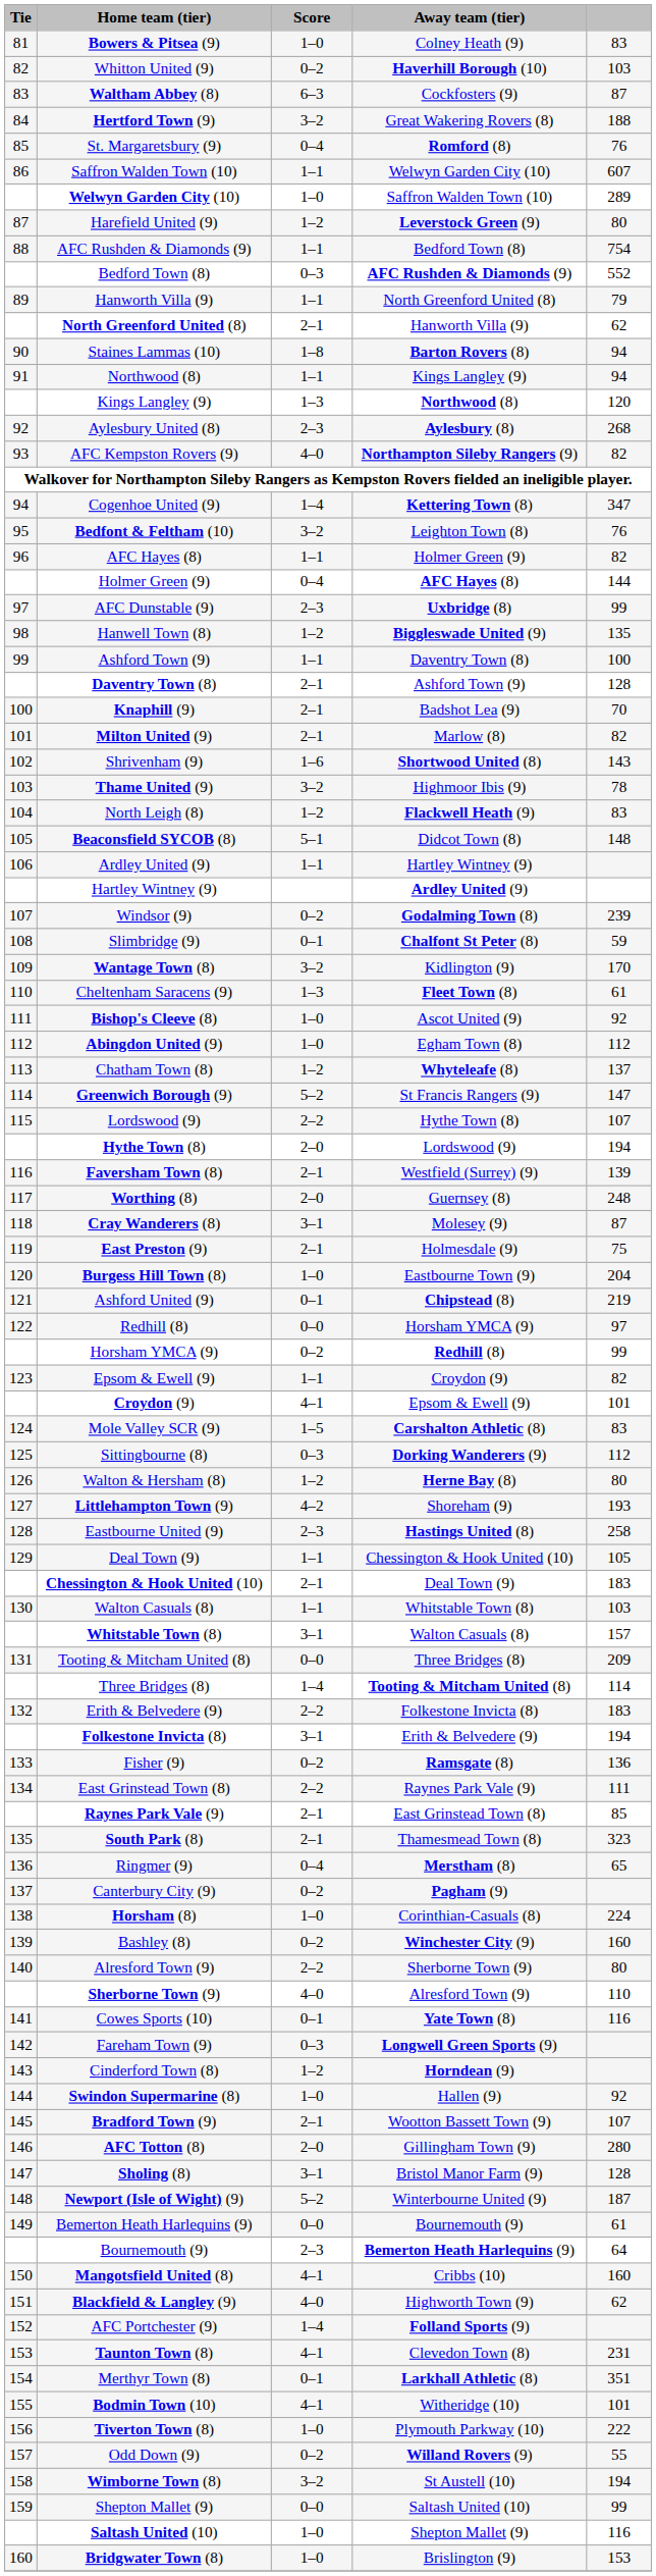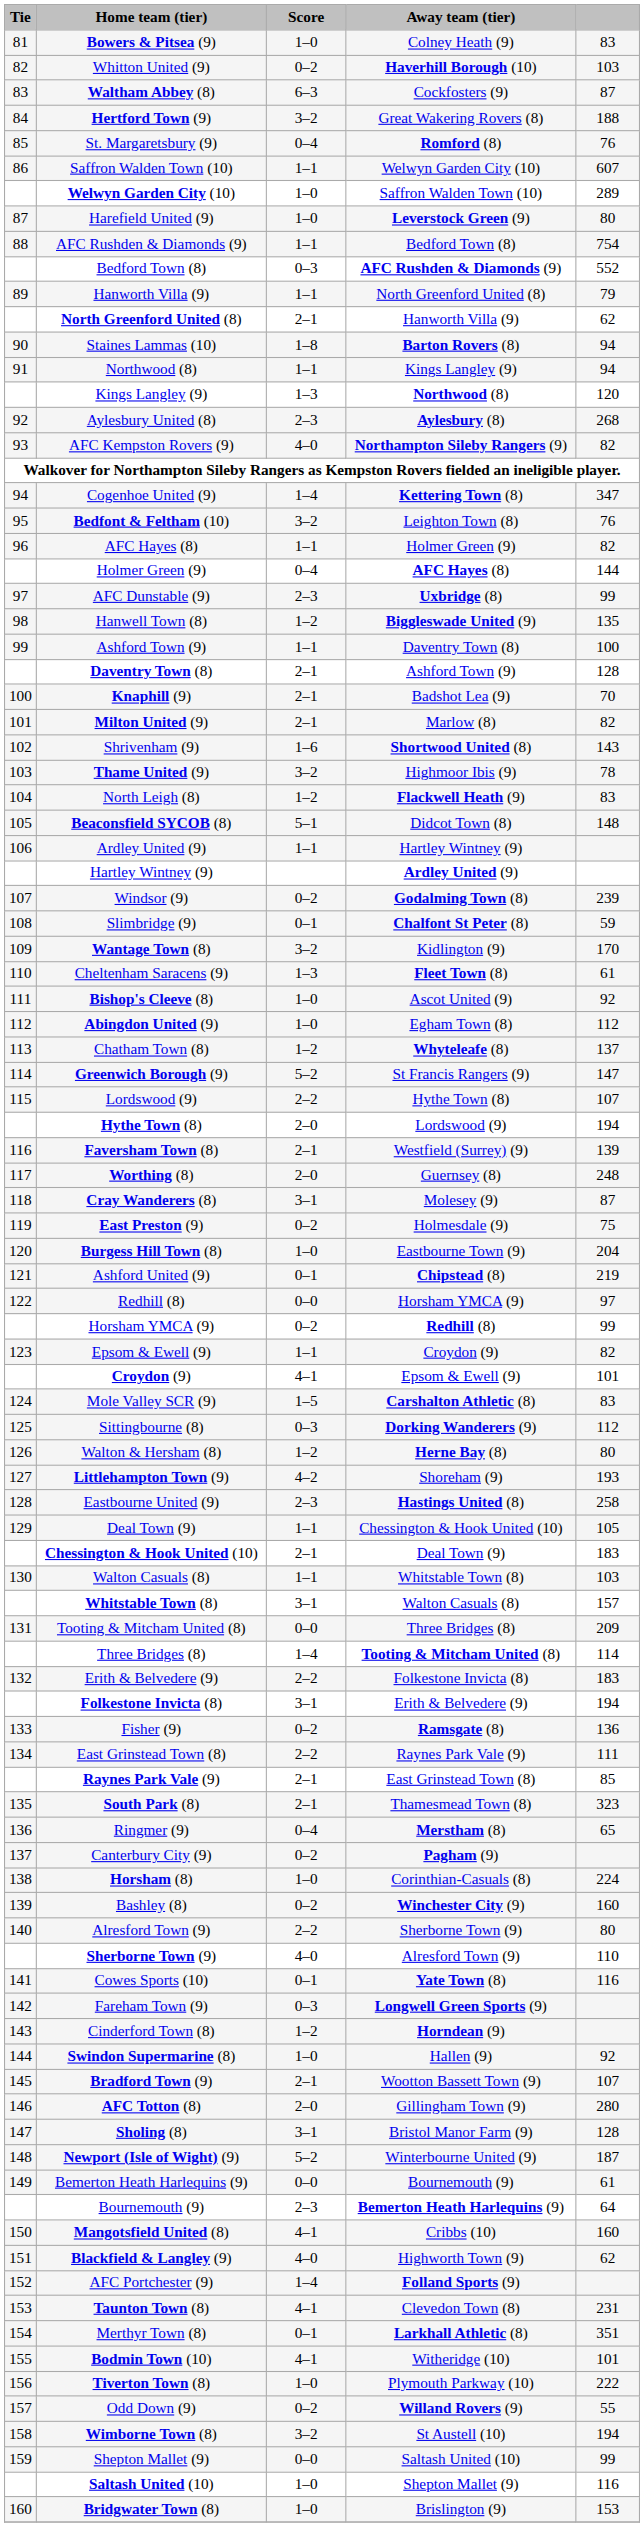 <table class="wikitable" style="width: 600px; background:WhiteSmoke; text-align:center; font-size:90%">
 <tr>
 <td scope="col" style="width:  5.00%; background:silver;"><strong>Tie</strong></td>
 <td scope="col" style="width: 36.25%; background:silver;"><strong>Home team (tier)</strong></td>
 <td scope="col" style="width: 12.50%; background:silver;"><strong>Score</strong></td>
 <td scope="col" style="width: 36.25%; background:silver;"><strong>Away team (tier)</strong></td>
 <td scope="col" style="width: 10.00%; background:silver;"><strong></strong></td>
 </tr>
 <tr>
 <td>81</td>
 <td><strong><a href='#'>Bowers & Pitsea</a></strong> (9)</td>
 <td>1–0</td>
 <td><a href='#'>Colney Heath</a> (9)</td>
 <td>83</td>
 </tr>
 <tr>
 <td>82</td>
 <td><a href='#'>Whitton United</a> (9)</td>
 <td>0–2</td>
 <td><strong><a href='#'>Haverhill Borough</a></strong> (10)</td>
 <td>103</td>
 </tr>
 <tr>
 <td>83</td>
 <td><strong><a href='#'>Waltham Abbey</a></strong> (8)</td>
 <td>6–3</td>
 <td><a href='#'>Cockfosters</a> (9)</td>
 <td>87</td>
 </tr>
 <tr>
 <td>84</td>
 <td><strong><a href='#'>Hertford Town</a></strong> (9)</td>
 <td>3–2</td>
 <td><a href='#'>Great Wakering Rovers</a> (8)</td>
 <td>188</td>
 </tr>
 <tr>
 <td>85</td>
 <td><a href='#'>St. Margaretsbury</a> (9)</td>
 <td>0–4</td>
 <td><strong><a href='#'>Romford</a></strong> (8)</td>
 <td>76</td>
 </tr>
 <tr>
 <td>86</td>
 <td><a href='#'>Saffron Walden Town</a> (10)</td>
 <td>1–1</td>
 <td><a href='#'>Welwyn Garden City</a> (10)</td>
 <td>607</td>
 </tr>
 <tr style="background:white;">
 <td><em></em></td>
 <td><strong><a href='#'>Welwyn Garden City</a></strong> (10)</td>
 <td>1–0 </td>
 <td><a href='#'>Saffron Walden Town</a> (10)</td>
 <td>289</td>
 </tr>
 <tr>
 <td>87</td>
 <td><a href='#'>Harefield United</a> (9)</td>
-<td>1–2</td>
+<td>1–0</td>
 <td><strong><a href='#'>Leverstock Green</a></strong> (9)</td>
 <td>80</td>
 </tr>
 <tr>
 <td>88</td>
 <td><a href='#'>AFC Rushden & Diamonds</a> (9)</td>
 <td>1–1</td>
 <td><a href='#'>Bedford Town</a> (8)</td>
 <td>754</td>
 </tr>
 <tr style="background:white;">
 <td><em></em></td>
 <td><a href='#'>Bedford Town</a> (8)</td>
 <td>0–3</td>
 <td><strong><a href='#'>AFC Rushden & Diamonds</a></strong> (9)</td>
 <td>552</td>
 </tr>
 <tr>
 <td>89</td>
 <td><a href='#'>Hanworth Villa</a> (9)</td>
 <td>1–1</td>
 <td><a href='#'>North Greenford United</a> (8)</td>
 <td>79</td>
 </tr>
 <tr style="background:white;">
 <td><em></em></td>
 <td><strong><a href='#'>North Greenford United</a></strong> (8)</td>
 <td>2–1</td>
 <td><a href='#'>Hanworth Villa</a> (9)</td>
 <td>62</td>
 </tr>
 <tr>
 <td>90</td>
 <td><a href='#'>Staines Lammas</a> (10)</td>
 <td>1–8</td>
 <td><strong><a href='#'>Barton Rovers</a></strong> (8)</td>
 <td>94</td>
 </tr>
 <tr>
 <td>91</td>
 <td><a href='#'>Northwood</a> (8)</td>
 <td>1–1</td>
 <td><a href='#'>Kings Langley</a> (9)</td>
 <td>94</td>
 </tr>
 <tr style="background:white;">
 <td><em></em></td>
 <td><a href='#'>Kings Langley</a> (9)</td>
 <td>1–3 </td>
 <td><strong><a href='#'>Northwood</a></strong> (8)</td>
 <td>120</td>
 </tr>
 <tr>
 <td>92</td>
 <td><a href='#'>Aylesbury United</a> (8)</td>
 <td>2–3</td>
 <td><strong><a href='#'>Aylesbury</a></strong> (8)</td>
 <td>268</td>
 </tr>
 <tr>
 <td>93</td>
 <td><a href='#'>AFC Kempston Rovers</a> (9)</td>
 <td>4–0</td>
 <td><strong><a href='#'>Northampton Sileby Rangers</a></strong> (9)</td>
 <td>82</td>
 </tr>
 <tr>
 <th colspan="5" style="background:white;">Walkover for Northampton Sileby Rangers as Kempston Rovers fielded an ineligible player.</th>
 </tr>
 <tr>
 <td>94</td>
 <td><a href='#'>Cogenhoe United</a> (9)</td>
 <td>1–4</td>
 <td><strong><a href='#'>Kettering Town</a></strong> (8)</td>
 <td>347</td>
 </tr>
 <tr>
 <td>95</td>
 <td><strong><a href='#'>Bedfont & Feltham</a></strong> (10)</td>
 <td>3–2</td>
 <td><a href='#'>Leighton Town</a> (8)</td>
 <td>76</td>
 </tr>
 <tr>
 <td>96</td>
 <td><a href='#'>AFC Hayes</a> (8)</td>
 <td>1–1</td>
 <td><a href='#'>Holmer Green</a> (9)</td>
 <td>82</td>
 </tr>
 <tr style="background:white;">
 <td><em></em></td>
 <td><a href='#'>Holmer Green</a> (9)</td>
 <td>0–4</td>
 <td><strong><a href='#'>AFC Hayes</a></strong> (8)</td>
 <td>144</td>
 </tr>
 <tr>
 <td>97</td>
 <td><a href='#'>AFC Dunstable</a> (9)</td>
 <td>2–3</td>
 <td><strong><a href='#'>Uxbridge</a></strong> (8)</td>
 <td>99</td>
 </tr>
 <tr>
 <td>98</td>
 <td><a href='#'>Hanwell Town</a> (8)</td>
 <td>1–2</td>
 <td><strong><a href='#'>Biggleswade United</a></strong> (9)</td>
 <td>135</td>
 </tr>
 <tr>
 <td>99</td>
 <td><a href='#'>Ashford Town</a> (9)</td>
 <td>1–1</td>
 <td><a href='#'>Daventry Town</a> (8)</td>
 <td>100</td>
 </tr>
 <tr style="background:white;">
 <td><em></em></td>
 <td><strong><a href='#'>Daventry Town</a></strong> (8)</td>
 <td>2–1</td>
 <td><a href='#'>Ashford Town</a> (9)</td>
 <td>128</td>
 </tr>
 <tr>
 <td>100</td>
 <td><strong><a href='#'>Knaphill</a></strong> (9)</td>
 <td>2–1</td>
 <td><a href='#'>Badshot Lea</a> (9)</td>
 <td>70</td>
 </tr>
 <tr>
 <td>101</td>
 <td><strong><a href='#'>Milton United</a></strong> (9)</td>
 <td>2–1</td>
 <td><a href='#'>Marlow</a> (8)</td>
 <td>82</td>
 </tr>
 <tr>
 <td>102</td>
 <td><a href='#'>Shrivenham</a> (9)</td>
 <td>1–6</td>
 <td><strong><a href='#'>Shortwood United</a></strong> (8)</td>
 <td>143</td>
 </tr>
 <tr>
 <td>103</td>
 <td><strong><a href='#'>Thame United</a></strong> (9)</td>
 <td>3–2</td>
 <td><a href='#'>Highmoor Ibis</a> (9)</td>
 <td>78</td>
 </tr>
 <tr>
 <td>104</td>
 <td><a href='#'>North Leigh</a> (8)</td>
 <td>1–2</td>
 <td><strong><a href='#'>Flackwell Heath</a></strong> (9)</td>
 <td>83</td>
 </tr>
 <tr>
 <td>105</td>
 <td><strong><a href='#'>Beaconsfield SYCOB</a></strong> (8)</td>
 <td>5–1</td>
 <td><a href='#'>Didcot Town</a> (8)</td>
 <td>148</td>
 </tr>
 <tr>
 <td>106</td>
 <td><a href='#'>Ardley United</a> (9)</td>
 <td>1–1</td>
 <td><a href='#'>Hartley Wintney</a> (9)</td>
 <td></td>
 </tr>
 <tr style="background:white;">
 <td><em></em></td>
 <td><a href='#'>Hartley Wintney</a> (9)</td>
 <td></td>
 <td><strong><a href='#'>Ardley United</a></strong> (9)</td>
 <td></td>
 </tr>
 <tr>
 <td>107</td>
 <td><a href='#'>Windsor</a> (9)</td>
 <td>0–2</td>
 <td><strong><a href='#'>Godalming Town</a></strong> (8)</td>
 <td>239</td>
 </tr>
 <tr>
 <td>108</td>
 <td><a href='#'>Slimbridge</a> (9)</td>
 <td>0–1</td>
 <td><strong><a href='#'>Chalfont St Peter</a></strong> (8)</td>
 <td>59</td>
 </tr>
 <tr>
 <td>109</td>
 <td><strong><a href='#'>Wantage Town</a></strong> (8)</td>
 <td>3–2</td>
 <td><a href='#'>Kidlington</a> (9)</td>
 <td>170</td>
 </tr>
 <tr>
 <td>110</td>
 <td><a href='#'>Cheltenham Saracens</a> (9)</td>
 <td>1–3</td>
 <td><strong><a href='#'>Fleet Town</a></strong> (8)</td>
 <td>61</td>
 </tr>
 <tr>
 <td>111</td>
 <td><strong><a href='#'>Bishop's Cleeve</a></strong> (8)</td>
 <td>1–0</td>
 <td><a href='#'>Ascot United</a> (9)</td>
 <td>92</td>
 </tr>
 <tr>
 <td>112</td>
 <td><strong><a href='#'>Abingdon United</a></strong> (9)</td>
 <td>1–0</td>
 <td><a href='#'>Egham Town</a> (8)</td>
 <td>112</td>
 </tr>
 <tr>
 <td>113</td>
 <td><a href='#'>Chatham Town</a> (8)</td>
 <td>1–2</td>
 <td><strong><a href='#'>Whyteleafe</a></strong> (8)</td>
 <td>137</td>
 </tr>
 <tr>
 <td>114</td>
 <td><strong><a href='#'>Greenwich Borough</a></strong> (9)</td>
 <td>5–2</td>
 <td><a href='#'>St Francis Rangers</a> (9)</td>
 <td>147</td>
 </tr>
 <tr>
 <td>115</td>
 <td><a href='#'>Lordswood</a> (9)</td>
 <td>2–2</td>
 <td><a href='#'>Hythe Town</a> (8)</td>
 <td>107</td>
 </tr>
 <tr style="background:white;">
 <td><em></em></td>
 <td><strong><a href='#'>Hythe Town</a></strong> (8)</td>
 <td>2–0</td>
 <td><a href='#'>Lordswood</a> (9)</td>
 <td>194</td>
 </tr>
 <tr>
 <td>116</td>
 <td><strong><a href='#'>Faversham Town</a></strong> (8)</td>
 <td>2–1</td>
 <td><a href='#'>Westfield (Surrey)</a> (9)</td>
 <td>139</td>
 </tr>
 <tr>
 <td>117</td>
 <td><strong><a href='#'>Worthing</a></strong> (8)</td>
 <td>2–0</td>
 <td><a href='#'>Guernsey</a> (8)</td>
 <td>248</td>
 </tr>
 <tr>
 <td>118</td>
 <td><strong><a href='#'>Cray Wanderers</a></strong> (8)</td>
 <td>3–1</td>
 <td><a href='#'>Molesey</a> (9)</td>
 <td>87</td>
 </tr>
 <tr>
 <td>119</td>
 <td><strong><a href='#'>East Preston</a></strong> (9)</td>
-<td>2–1</td>
+<td>0–2</td>
 <td><a href='#'>Holmesdale</a> (9)</td>
 <td>75</td>
 </tr>
 <tr>
 <td>120</td>
 <td><strong><a href='#'>Burgess Hill Town</a></strong> (8)</td>
 <td>1–0</td>
 <td><a href='#'>Eastbourne Town</a> (9)</td>
 <td>204</td>
 </tr>
 <tr>
 <td>121</td>
 <td><a href='#'>Ashford United</a> (9)</td>
 <td>0–1</td>
 <td><strong><a href='#'>Chipstead</a></strong> (8)</td>
 <td>219</td>
 </tr>
 <tr>
 <td>122</td>
 <td><a href='#'>Redhill</a> (8)</td>
 <td>0–0</td>
 <td><a href='#'>Horsham YMCA</a> (9)</td>
 <td>97</td>
 </tr>
 <tr style="background:white;">
 <td><em></em></td>
 <td><a href='#'>Horsham YMCA</a> (9)</td>
 <td>0–2</td>
 <td><strong><a href='#'>Redhill</a></strong> (8)</td>
 <td>99</td>
 </tr>
 <tr>
 <td>123</td>
 <td><a href='#'>Epsom & Ewell</a> (9)</td>
 <td>1–1</td>
 <td><a href='#'>Croydon</a> (9)</td>
 <td>82</td>
 </tr>
 <tr style="background:white;">
 <td><em></em></td>
 <td><strong><a href='#'>Croydon</a></strong> (9)</td>
 <td>4–1</td>
 <td><a href='#'>Epsom & Ewell</a> (9)</td>
 <td>101</td>
 </tr>
 <tr>
 <td>124</td>
 <td><a href='#'>Mole Valley SCR</a> (9)</td>
 <td>1–5</td>
 <td><strong><a href='#'>Carshalton Athletic</a></strong> (8)</td>
 <td>83</td>
 </tr>
 <tr>
 <td>125</td>
 <td><a href='#'>Sittingbourne</a> (8)</td>
 <td>0–3</td>
 <td><strong><a href='#'>Dorking Wanderers</a></strong> (9)</td>
 <td>112</td>
 </tr>
 <tr>
 <td>126</td>
 <td><a href='#'>Walton & Hersham</a> (8)</td>
 <td>1–2</td>
 <td><strong><a href='#'>Herne Bay</a></strong> (8)</td>
 <td>80</td>
 </tr>
 <tr>
 <td>127</td>
 <td><strong><a href='#'>Littlehampton Town</a></strong> (9)</td>
 <td>4–2</td>
 <td><a href='#'>Shoreham</a> (9)</td>
 <td>193</td>
 </tr>
 <tr>
 <td>128</td>
 <td><a href='#'>Eastbourne United</a> (9)</td>
 <td>2–3</td>
 <td><strong><a href='#'>Hastings United</a></strong> (8)</td>
 <td>258</td>
 </tr>
 <tr>
 <td>129</td>
 <td><a href='#'>Deal Town</a> (9)</td>
 <td>1–1</td>
 <td><a href='#'>Chessington & Hook United</a> (10)</td>
 <td>105</td>
 </tr>
 <tr style="background:white;">
 <td><em></em></td>
 <td><strong><a href='#'>Chessington & Hook United</a></strong> (10)</td>
 <td>2–1</td>
 <td><a href='#'>Deal Town</a> (9)</td>
 <td>183</td>
 </tr>
 <tr>
 <td>130</td>
 <td><a href='#'>Walton Casuals</a> (8)</td>
 <td>1–1</td>
 <td><a href='#'>Whitstable Town</a> (8)</td>
 <td>103</td>
 </tr>
 <tr style="background:white;">
 <td><em></em></td>
 <td><strong><a href='#'>Whitstable Town</a></strong> (8)</td>
 <td>3–1</td>
 <td><a href='#'>Walton Casuals</a> (8)</td>
 <td>157</td>
 </tr>
 <tr>
 <td>131</td>
 <td><a href='#'>Tooting & Mitcham United</a> (8)</td>
 <td>0–0</td>
 <td><a href='#'>Three Bridges</a> (8)</td>
 <td>209</td>
 </tr>
 <tr style="background:white;">
 <td><em></em></td>
 <td><a href='#'>Three Bridges</a> (8)</td>
 <td>1–4</td>
 <td><strong><a href='#'>Tooting & Mitcham United</a></strong> (8)</td>
 <td>114</td>
 </tr>
 <tr>
 <td>132</td>
 <td><a href='#'>Erith & Belvedere</a> (9)</td>
 <td>2–2</td>
 <td><a href='#'>Folkestone Invicta</a> (8)</td>
 <td>183</td>
 </tr>
 <tr style="background:white;">
 <td><em></em></td>
 <td><strong><a href='#'>Folkestone Invicta</a></strong> (8)</td>
 <td>3–1 </td>
 <td><a href='#'>Erith & Belvedere</a> (9)</td>
 <td>194</td>
 </tr>
 <tr>
 <td>133</td>
 <td><a href='#'>Fisher</a> (9)</td>
 <td>0–2</td>
 <td><strong><a href='#'>Ramsgate</a></strong> (8)</td>
 <td>136</td>
 </tr>
 <tr>
 <td>134</td>
 <td><a href='#'>East Grinstead Town</a> (8)</td>
 <td>2–2</td>
 <td><a href='#'>Raynes Park Vale</a> (9)</td>
 <td>111</td>
 </tr>
 <tr style="background:white;">
 <td><em></em></td>
 <td><strong><a href='#'>Raynes Park Vale</a></strong> (9)</td>
 <td>2–1 </td>
 <td><a href='#'>East Grinstead Town</a> (8)</td>
 <td>85</td>
 </tr>
 <tr>
 <td>135</td>
 <td><strong><a href='#'>South Park</a></strong> (8)</td>
 <td>2–1</td>
 <td><a href='#'>Thamesmead Town</a> (8)</td>
 <td>323</td>
 </tr>
 <tr>
 <td>136</td>
 <td><a href='#'>Ringmer</a> (9)</td>
 <td>0–4</td>
 <td><strong><a href='#'>Merstham</a></strong> (8)</td>
 <td>65</td>
 </tr>
 <tr>
 <td>137</td>
 <td><a href='#'>Canterbury City</a> (9)</td>
 <td>0–2</td>
 <td><strong><a href='#'>Pagham</a></strong> (9)</td>
 <td></td>
 </tr>
 <tr>
 <td>138</td>
 <td><strong><a href='#'>Horsham</a></strong> (8)</td>
 <td>1–0</td>
 <td><a href='#'>Corinthian-Casuals</a> (8)</td>
 <td>224</td>
 </tr>
 <tr>
 <td>139</td>
 <td><a href='#'>Bashley</a> (8)</td>
 <td>0–2</td>
 <td><strong><a href='#'>Winchester City</a></strong> (9)</td>
 <td>160</td>
 </tr>
 <tr>
 <td>140</td>
 <td><a href='#'>Alresford Town</a> (9)</td>
 <td>2–2</td>
 <td><a href='#'>Sherborne Town</a> (9)</td>
 <td>80</td>
 </tr>
 <tr style="background:white;">
 <td><em></em></td>
 <td><strong><a href='#'>Sherborne Town</a></strong> (9)</td>
 <td>4–0</td>
 <td><a href='#'>Alresford Town</a> (9)</td>
 <td>110</td>
 </tr>
 <tr>
 <td>141</td>
 <td><a href='#'>Cowes Sports</a> (10)</td>
 <td>0–1</td>
 <td><strong><a href='#'>Yate Town</a></strong> (8)</td>
 <td>116</td>
 </tr>
 <tr>
 <td>142</td>
 <td><a href='#'>Fareham Town</a> (9)</td>
 <td>0–3</td>
 <td><strong><a href='#'>Longwell Green Sports</a></strong> (9)</td>
 <td></td>
 </tr>
 <tr>
 <td>143</td>
 <td><a href='#'>Cinderford Town</a> (8)</td>
 <td>1–2</td>
 <td><strong><a href='#'>Horndean</a></strong> (9)</td>
 <td></td>
 </tr>
 <tr>
 <td>144</td>
 <td><strong><a href='#'>Swindon Supermarine</a></strong> (8)</td>
 <td>1–0</td>
 <td><a href='#'>Hallen</a> (9)</td>
 <td>92</td>
 </tr>
 <tr>
 <td>145</td>
 <td><strong><a href='#'>Bradford Town</a></strong> (9)</td>
 <td>2–1</td>
 <td><a href='#'>Wootton Bassett Town</a> (9)</td>
 <td>107</td>
 </tr>
 <tr>
 <td>146</td>
 <td><strong><a href='#'>AFC Totton</a></strong> (8)</td>
 <td>2–0</td>
 <td><a href='#'>Gillingham Town</a> (9)</td>
 <td>280</td>
 </tr>
 <tr>
 <td>147</td>
 <td><strong><a href='#'>Sholing</a></strong> (8)</td>
 <td>3–1</td>
 <td><a href='#'>Bristol Manor Farm</a> (9)</td>
 <td>128</td>
 </tr>
 <tr>
 <td>148</td>
 <td><strong><a href='#'>Newport (Isle of Wight)</a></strong> (9)</td>
 <td>5–2</td>
 <td><a href='#'>Winterbourne United</a> (9)</td>
 <td>187</td>
 </tr>
 <tr>
 <td>149</td>
 <td><a href='#'>Bemerton Heath Harlequins</a> (9)</td>
 <td>0–0</td>
 <td><a href='#'>Bournemouth</a> (9)</td>
 <td>61</td>
 </tr>
 <tr style="background:white;">
 <td><em></em></td>
 <td><a href='#'>Bournemouth</a> (9)</td>
 <td>2–3</td>
 <td><strong><a href='#'>Bemerton Heath Harlequins</a></strong> (9)</td>
 <td>64</td>
 </tr>
 <tr>
 <td>150</td>
 <td><strong><a href='#'>Mangotsfield United</a></strong> (8)</td>
 <td>4–1</td>
 <td><a href='#'>Cribbs</a> (10)</td>
 <td>160</td>
 </tr>
 <tr>
 <td>151</td>
 <td><strong><a href='#'>Blackfield & Langley</a></strong> (9)</td>
 <td>4–0</td>
 <td><a href='#'>Highworth Town</a> (9)</td>
 <td>62</td>
 </tr>
 <tr>
 <td>152</td>
 <td><a href='#'>AFC Portchester</a> (9)</td>
 <td>1–4</td>
 <td><strong><a href='#'>Folland Sports</a></strong> (9)</td>
 <td></td>
 </tr>
 <tr>
 <td>153</td>
 <td><strong><a href='#'>Taunton Town</a></strong> (8)</td>
 <td>4–1</td>
 <td><a href='#'>Clevedon Town</a> (8)</td>
 <td>231</td>
 </tr>
 <tr>
 <td>154</td>
 <td><a href='#'>Merthyr Town</a> (8)</td>
 <td>0–1</td>
 <td><strong><a href='#'>Larkhall Athletic</a></strong> (8)</td>
 <td>351</td>
 </tr>
 <tr>
 <td>155</td>
 <td><strong><a href='#'>Bodmin Town</a></strong> (10)</td>
 <td>4–1</td>
 <td><a href='#'>Witheridge</a> (10)</td>
 <td>101</td>
 </tr>
 <tr>
 <td>156</td>
 <td><strong><a href='#'>Tiverton Town</a></strong> (8)</td>
 <td>1–0</td>
 <td><a href='#'>Plymouth Parkway</a> (10)</td>
 <td>222</td>
 </tr>
 <tr>
 <td>157</td>
 <td><a href='#'>Odd Down</a> (9)</td>
 <td>0–2</td>
 <td><strong><a href='#'>Willand Rovers</a></strong> (9)</td>
 <td>55</td>
 </tr>
 <tr>
 <td>158</td>
 <td><strong><a href='#'>Wimborne Town</a></strong> (8)</td>
 <td>3–2</td>
 <td><a href='#'>St Austell</a> (10)</td>
 <td>194</td>
 </tr>
 <tr>
 <td>159</td>
 <td><a href='#'>Shepton Mallet</a> (9)</td>
 <td>0–0</td>
 <td><a href='#'>Saltash United</a> (10)</td>
 <td>99</td>
 </tr>
 <tr style="background:white;">
 <td><em></em></td>
 <td><strong><a href='#'>Saltash United</a></strong> (10)</td>
 <td>1–0</td>
 <td><a href='#'>Shepton Mallet</a> (9)</td>
 <td>116</td>
 </tr>
 <tr>
 <td>160</td>
 <td><strong><a href='#'>Bridgwater Town</a></strong> (8)</td>
 <td>1–0</td>
 <td><a href='#'>Brislington</a> (9)</td>
 <td>153</td>
 </tr>
 <tr>
 </tr>
 </table>
